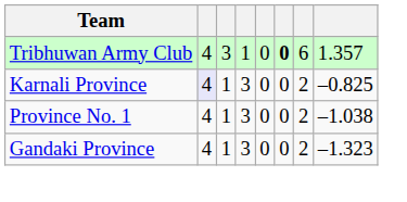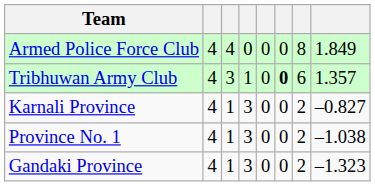 <table class="wikitable">
 <tr>
 <th>Team</th>
 <th></th>
 <th></th>
 <th></th>
 <th></th>
 <th></th>
 <th></th>
 <th></th>
+</tr>
+<tr style="background:#cfc">
+<td><a href='#'>Armed Police Force Club</a></td>
+<td>4</td>
+<td>4</td>
+<td>0</td>
+<td>0</td>
+<td>0</td>
+<td>8</td>
+<td>1.849</td>
 </tr>
 <tr style="background:#cfc">
 <td><a href='#'>Tribhuwan Army Club</a></td>
 <td>4</td>
 <td>3</td>
 <td>1</td>
 <td>0</td>
 <td><strong>0</strong></td>
 <td>6</td>
 <td>1.357</td>
 </tr>
 <tr>
 <td><a href='#'>Karnali Province</a></td>
-<td style="background: lavender;">4</td>
+<td>4</td>
 <td>1</td>
 <td>3</td>
 <td>0</td>
 <td>0</td>
 <td>2</td>
-<td>–0.825</td>
+<td>–0.827</td>
 </tr>
 <tr>
 <td><a href='#'>Province No. 1</a></td>
 <td>4</td>
 <td>1</td>
 <td>3</td>
 <td>0</td>
 <td>0</td>
 <td>2</td>
 <td>–1.038</td>
 </tr>
 <tr>
 <td><a href='#'>Gandaki Province</a></td>
 <td>4</td>
 <td>1</td>
 <td>3</td>
 <td>0</td>
 <td>0</td>
 <td>2</td>
 <td>–1.323</td>
 </tr>
 </table>
